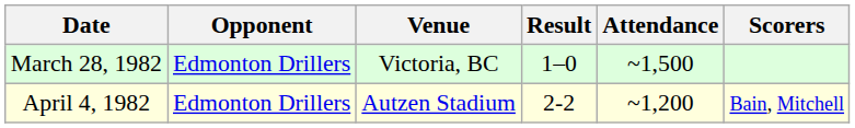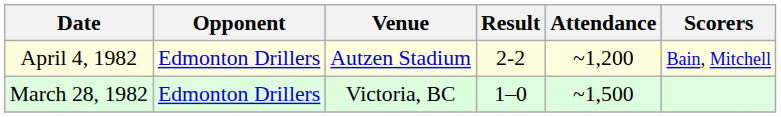 <table class="wikitable" style="font-size:95%; text-align:center">
 <tr>
 <th>Date</th>
 <th>Opponent</th>
 <th>Venue</th>
 <th>Result</th>
 <th>Attendance</th>
 <th>Scorers</th>
 </tr>
+<tr bgcolor="#ffffdd">
+<td>April 4, 1982</td>
+<td><a href='#'>Edmonton Drillers</a></td>
+<td><a href='#'>Autzen Stadium</a></td>
+<td>2-2</td>
+<td>~1,200</td>
+<td><small><a href='#'>Bain</a>, <a href='#'>Mitchell</a></small></td>
+</tr>
 <tr bgcolor="#ddffdd">
 <td>March 28, 1982</td>
 <td><a href='#'>Edmonton Drillers</a></td>
 <td>Victoria, BC</td>
 <td>1–0</td>
 <td>~1,500</td>
 <td></td>
 </tr>
-<tr bgcolor="#ffffdd">
-<td>April 4, 1982</td>
-<td><a href='#'>Edmonton Drillers</a></td>
-<td><a href='#'>Autzen Stadium</a></td>
-<td>2-2</td>
-<td>~1,200</td>
-<td><small><a href='#'>Bain</a>, <a href='#'>Mitchell</a></small></td>
-</tr>
 </table>
